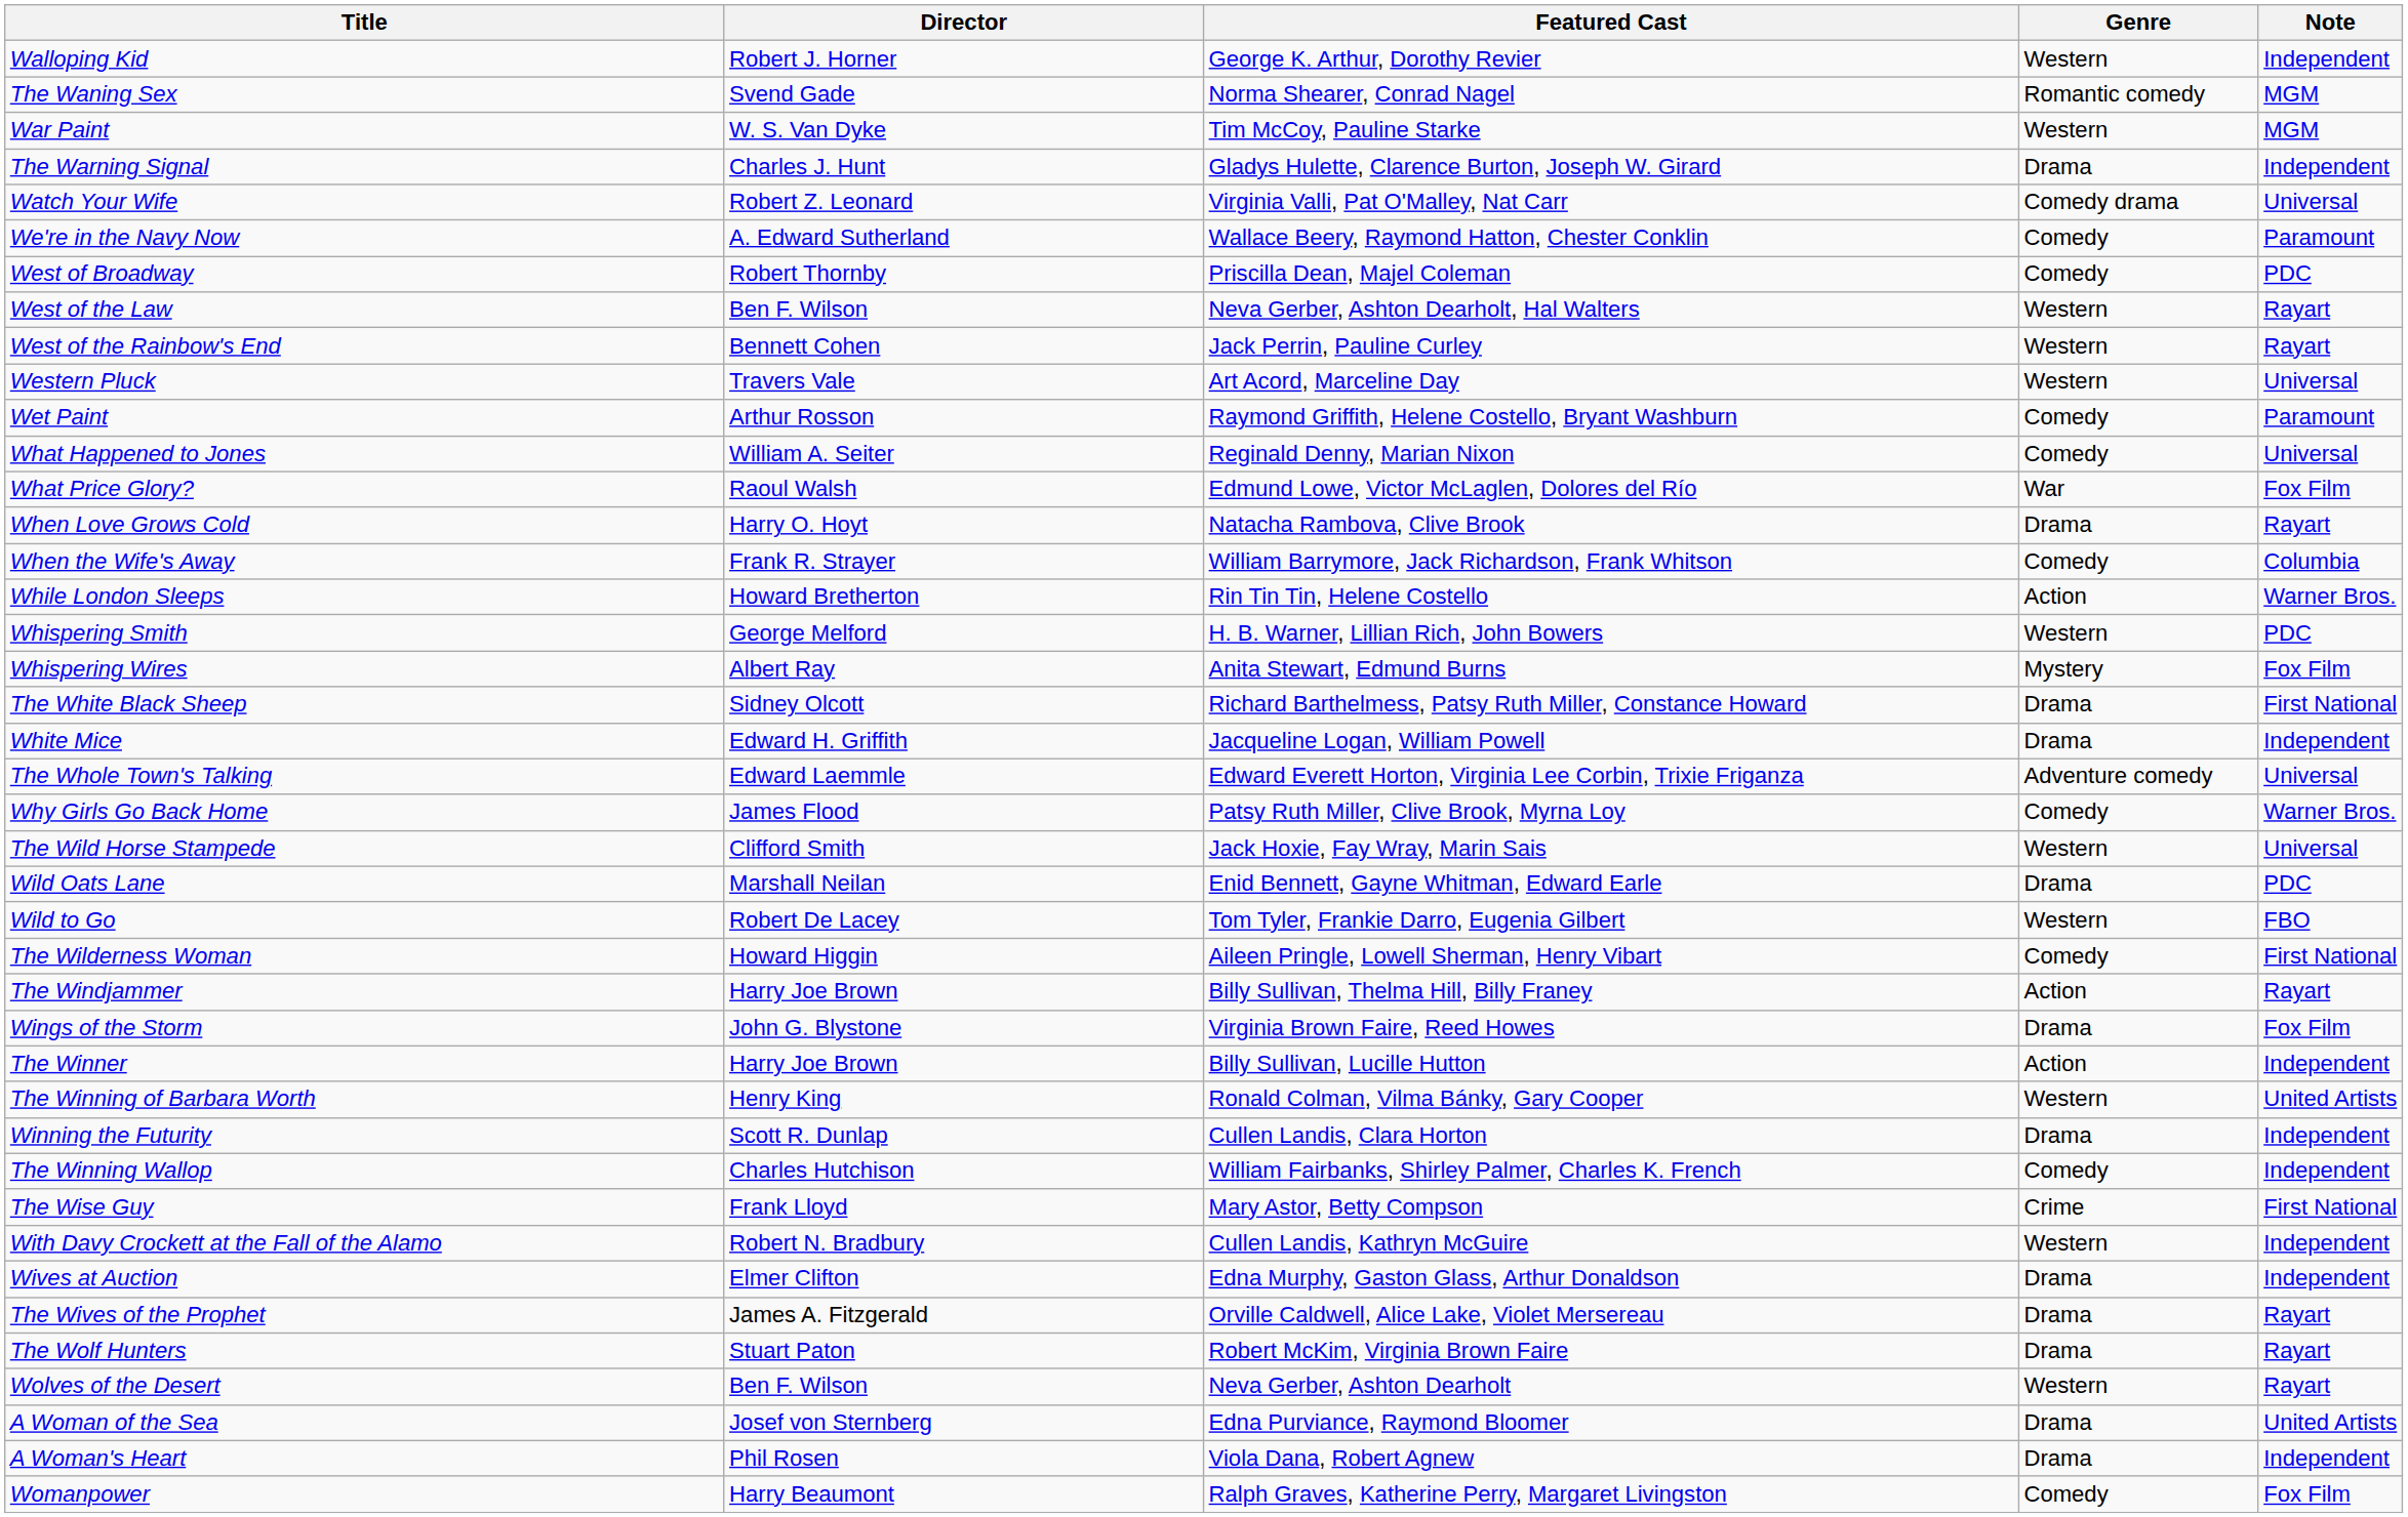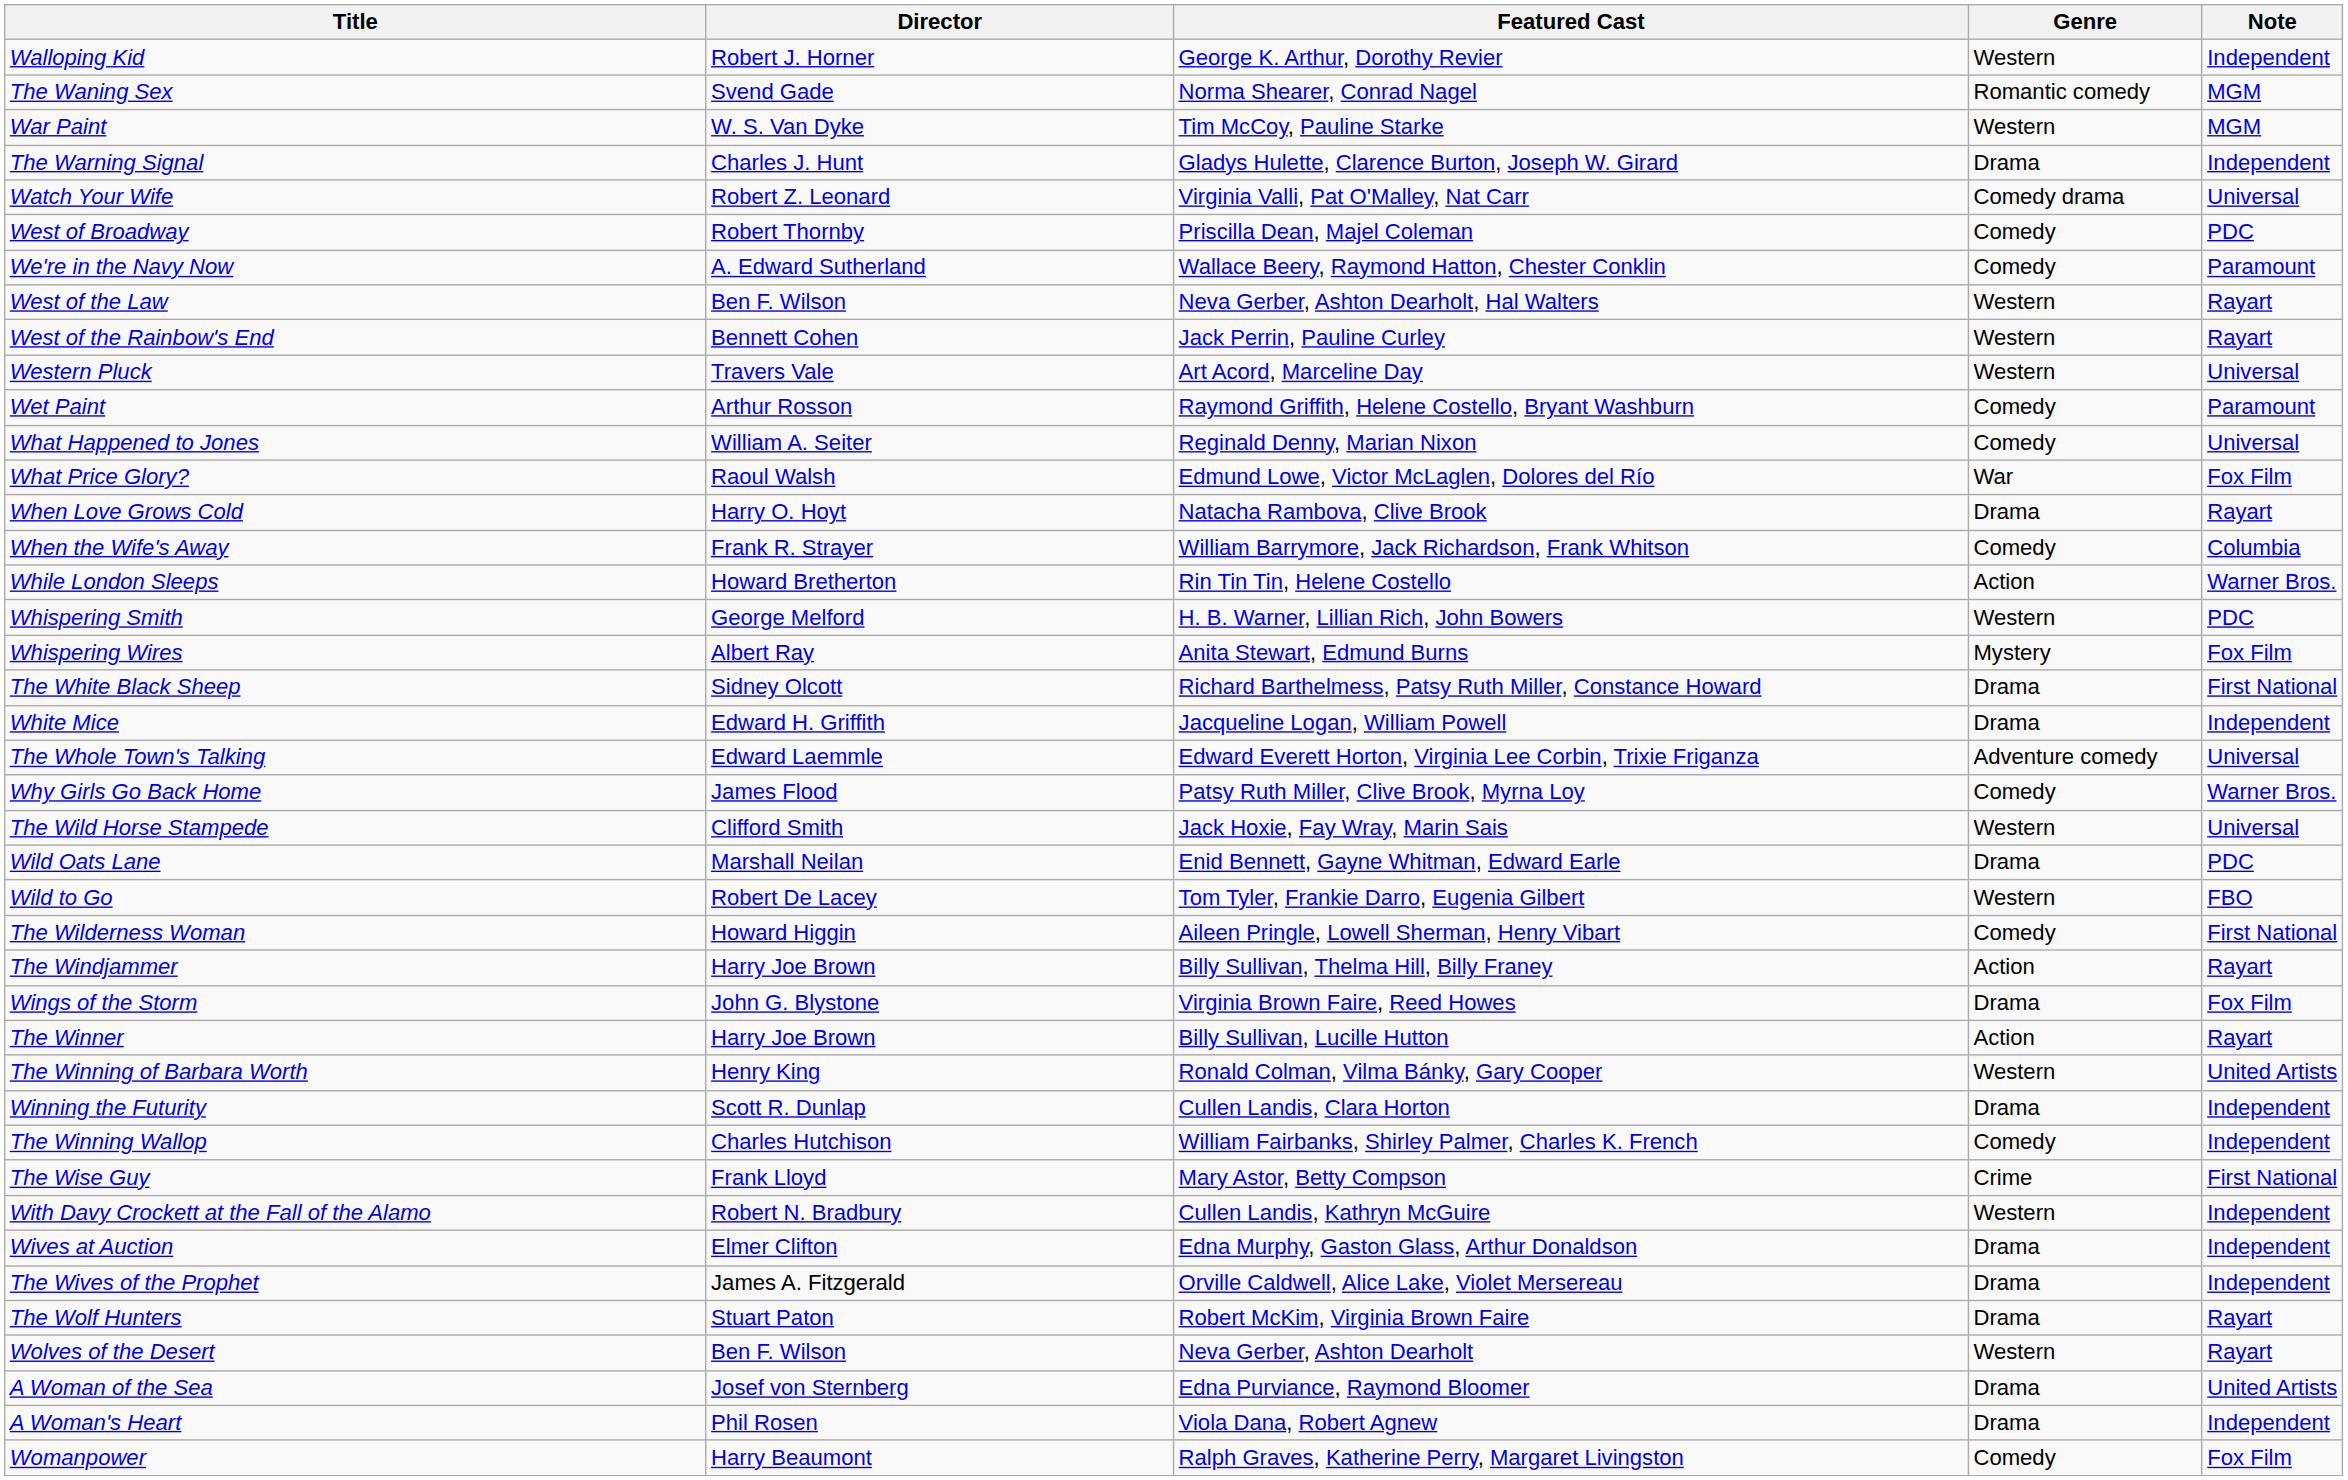 <table class="wikitable">
 <tr>
 <th style="width:30%;">Title</th>
 <th style="width:20%;">Director</th>
 <th style="width:34%;">Featured Cast</th>
 <th style="width:10%;">Genre</th>
 <th style="width:10%;">Note</th>
 </tr>
 <tr>
 <td><em><a href='#'>Walloping Kid</a></em></td>
 <td><a href='#'>Robert J. Horner</a></td>
 <td><a href='#'>George K. Arthur</a>, <a href='#'>Dorothy Revier</a></td>
 <td>Western</td>
 <td><a href='#'>Independent</a></td>
 </tr>
 <tr>
 <td><em><a href='#'>The Waning Sex</a></em></td>
 <td><a href='#'>Svend Gade</a></td>
 <td><a href='#'>Norma Shearer</a>, <a href='#'>Conrad Nagel</a></td>
 <td>Romantic comedy</td>
 <td><a href='#'>MGM</a></td>
 </tr>
 <tr>
 <td><em><a href='#'>War Paint</a></em></td>
 <td><a href='#'>W. S. Van Dyke</a></td>
 <td><a href='#'>Tim McCoy</a>, <a href='#'>Pauline Starke</a></td>
 <td>Western</td>
 <td><a href='#'>MGM</a></td>
 </tr>
 <tr>
 <td><em><a href='#'>The Warning Signal</a></em></td>
 <td><a href='#'>Charles J. Hunt</a></td>
 <td><a href='#'>Gladys Hulette</a>, <a href='#'>Clarence Burton</a>, <a href='#'>Joseph W. Girard</a></td>
 <td>Drama</td>
 <td><a href='#'>Independent</a></td>
 </tr>
 <tr>
 <td><em><a href='#'>Watch Your Wife</a></em></td>
 <td><a href='#'>Robert Z. Leonard</a></td>
 <td><a href='#'>Virginia Valli</a>, <a href='#'>Pat O'Malley</a>, <a href='#'>Nat Carr</a></td>
 <td>Comedy drama</td>
 <td><a href='#'>Universal</a></td>
 </tr>
 <tr>
+<td><em><a href='#'>West of Broadway</a></em></td>
+<td><a href='#'>Robert Thornby</a></td>
+<td><a href='#'>Priscilla Dean</a>, <a href='#'>Majel Coleman</a></td>
+<td>Comedy</td>
+<td><a href='#'>PDC</a></td>
+</tr>
+<tr>
 <td><em><a href='#'>We're in the Navy Now</a></em></td>
 <td><a href='#'>A. Edward Sutherland</a></td>
 <td><a href='#'>Wallace Beery</a>, <a href='#'>Raymond Hatton</a>, <a href='#'>Chester Conklin</a></td>
 <td>Comedy</td>
 <td><a href='#'>Paramount</a></td>
-</tr>
-<tr>
-<td><em><a href='#'>West of Broadway</a></em></td>
-<td><a href='#'>Robert Thornby</a></td>
-<td><a href='#'>Priscilla Dean</a>, <a href='#'>Majel Coleman</a></td>
-<td>Comedy</td>
-<td><a href='#'>PDC</a></td>
 </tr>
 <tr>
 <td><em><a href='#'>West of the Law</a></em></td>
 <td><a href='#'>Ben F. Wilson</a></td>
 <td><a href='#'>Neva Gerber</a>, <a href='#'>Ashton Dearholt</a>, <a href='#'>Hal Walters</a></td>
 <td>Western</td>
 <td><a href='#'>Rayart</a></td>
 </tr>
 <tr>
 <td><em><a href='#'>West of the Rainbow's End</a></em></td>
 <td><a href='#'>Bennett Cohen</a></td>
 <td><a href='#'>Jack Perrin</a>, <a href='#'>Pauline Curley</a></td>
 <td>Western</td>
 <td><a href='#'>Rayart</a></td>
 </tr>
 <tr>
 <td><em><a href='#'>Western Pluck</a></em></td>
 <td><a href='#'>Travers Vale</a></td>
 <td><a href='#'>Art Acord</a>, <a href='#'>Marceline Day</a></td>
 <td>Western</td>
 <td><a href='#'>Universal</a></td>
 </tr>
 <tr>
 <td><em><a href='#'>Wet Paint</a></em></td>
 <td><a href='#'>Arthur Rosson</a></td>
 <td><a href='#'>Raymond Griffith</a>, <a href='#'>Helene Costello</a>, <a href='#'>Bryant Washburn</a></td>
 <td>Comedy</td>
 <td><a href='#'>Paramount</a></td>
 </tr>
 <tr>
 <td><em><a href='#'>What Happened to Jones</a></em></td>
 <td><a href='#'>William A. Seiter</a></td>
 <td><a href='#'>Reginald Denny</a>, <a href='#'>Marian Nixon</a></td>
 <td>Comedy</td>
 <td><a href='#'>Universal</a></td>
 </tr>
 <tr>
 <td><em><a href='#'>What Price Glory?</a></em></td>
 <td><a href='#'>Raoul Walsh</a></td>
 <td><a href='#'>Edmund Lowe</a>, <a href='#'>Victor McLaglen</a>, <a href='#'>Dolores del Río</a></td>
 <td>War</td>
 <td><a href='#'>Fox Film</a></td>
 </tr>
 <tr>
 <td><em><a href='#'>When Love Grows Cold</a></em></td>
 <td><a href='#'>Harry O. Hoyt</a></td>
 <td><a href='#'>Natacha Rambova</a>, <a href='#'>Clive Brook</a></td>
 <td>Drama</td>
 <td><a href='#'>Rayart</a></td>
 </tr>
 <tr>
 <td><em><a href='#'>When the Wife's Away</a></em></td>
 <td><a href='#'>Frank R. Strayer</a></td>
 <td><a href='#'>William Barrymore</a>, <a href='#'>Jack Richardson</a>, <a href='#'>Frank Whitson</a></td>
 <td>Comedy</td>
 <td><a href='#'>Columbia</a></td>
 </tr>
 <tr>
 <td><em><a href='#'>While London Sleeps</a></em></td>
 <td><a href='#'>Howard Bretherton</a></td>
 <td><a href='#'>Rin Tin Tin</a>, <a href='#'>Helene Costello</a></td>
 <td>Action</td>
 <td><a href='#'>Warner Bros.</a></td>
 </tr>
 <tr>
 <td><em><a href='#'>Whispering Smith</a></em></td>
 <td><a href='#'>George Melford</a></td>
 <td><a href='#'>H. B. Warner</a>, <a href='#'>Lillian Rich</a>, <a href='#'>John Bowers</a></td>
 <td>Western</td>
 <td><a href='#'>PDC</a></td>
 </tr>
 <tr>
 <td><em><a href='#'>Whispering Wires</a></em></td>
 <td><a href='#'>Albert Ray</a></td>
 <td><a href='#'>Anita Stewart</a>, <a href='#'>Edmund Burns</a></td>
 <td>Mystery</td>
 <td><a href='#'>Fox Film</a></td>
 </tr>
 <tr>
 <td><em><a href='#'>The White Black Sheep</a></em></td>
 <td><a href='#'>Sidney Olcott</a></td>
 <td><a href='#'>Richard Barthelmess</a>, <a href='#'>Patsy Ruth Miller</a>, <a href='#'>Constance Howard</a></td>
 <td>Drama</td>
 <td><a href='#'>First National</a></td>
 </tr>
 <tr>
 <td><em><a href='#'>White Mice</a></em></td>
 <td><a href='#'>Edward H. Griffith</a></td>
 <td><a href='#'>Jacqueline Logan</a>, <a href='#'>William Powell</a></td>
 <td>Drama</td>
 <td><a href='#'>Independent</a></td>
 </tr>
 <tr>
 <td><em><a href='#'>The Whole Town's Talking</a></em></td>
 <td><a href='#'>Edward Laemmle</a></td>
 <td><a href='#'>Edward Everett Horton</a>, <a href='#'>Virginia Lee Corbin</a>, <a href='#'>Trixie Friganza</a></td>
 <td>Adventure comedy</td>
 <td><a href='#'>Universal</a></td>
 </tr>
 <tr>
 <td><em><a href='#'>Why Girls Go Back Home</a></em></td>
 <td><a href='#'>James Flood</a></td>
 <td><a href='#'>Patsy Ruth Miller</a>, <a href='#'>Clive Brook</a>, <a href='#'>Myrna Loy</a></td>
 <td>Comedy</td>
 <td><a href='#'>Warner Bros.</a></td>
 </tr>
 <tr>
 <td><em><a href='#'>The Wild Horse Stampede</a></em></td>
 <td><a href='#'>Clifford Smith</a></td>
 <td><a href='#'>Jack Hoxie</a>, <a href='#'>Fay Wray</a>, <a href='#'>Marin Sais</a></td>
 <td>Western</td>
 <td><a href='#'>Universal</a></td>
 </tr>
 <tr>
 <td><em><a href='#'>Wild Oats Lane</a></em></td>
 <td><a href='#'>Marshall Neilan</a></td>
 <td><a href='#'>Enid Bennett</a>, <a href='#'>Gayne Whitman</a>, <a href='#'>Edward Earle</a></td>
 <td>Drama</td>
 <td><a href='#'>PDC</a></td>
 </tr>
 <tr>
 <td><em><a href='#'>Wild to Go</a></em></td>
 <td><a href='#'>Robert De Lacey</a></td>
 <td><a href='#'>Tom Tyler</a>, <a href='#'>Frankie Darro</a>, <a href='#'>Eugenia Gilbert</a></td>
 <td>Western</td>
 <td><a href='#'>FBO</a></td>
 </tr>
 <tr>
 <td><em><a href='#'>The Wilderness Woman</a></em></td>
 <td><a href='#'>Howard Higgin</a></td>
 <td><a href='#'>Aileen Pringle</a>, <a href='#'>Lowell Sherman</a>, <a href='#'>Henry Vibart</a></td>
 <td>Comedy</td>
 <td><a href='#'>First National</a></td>
 </tr>
 <tr>
 <td><em><a href='#'>The Windjammer</a></em></td>
 <td><a href='#'>Harry Joe Brown</a></td>
 <td><a href='#'>Billy Sullivan</a>, <a href='#'>Thelma Hill</a>, <a href='#'>Billy Franey</a></td>
 <td>Action</td>
 <td><a href='#'>Rayart</a></td>
 </tr>
 <tr>
 <td><em><a href='#'>Wings of the Storm</a></em></td>
 <td><a href='#'>John G. Blystone</a></td>
 <td><a href='#'>Virginia Brown Faire</a>, <a href='#'>Reed Howes</a></td>
 <td>Drama</td>
 <td><a href='#'>Fox Film</a></td>
 </tr>
 <tr>
 <td><em><a href='#'>The Winner</a></em></td>
 <td><a href='#'>Harry Joe Brown</a></td>
 <td><a href='#'>Billy Sullivan</a>, <a href='#'>Lucille Hutton</a></td>
 <td>Action</td>
-<td><a href='#'>Independent</a></td>
+<td><a href='#'>Rayart</a></td>
 </tr>
 <tr>
 <td><em><a href='#'>The Winning of Barbara Worth</a></em></td>
 <td><a href='#'>Henry King</a></td>
 <td><a href='#'>Ronald Colman</a>, <a href='#'>Vilma Bánky</a>, <a href='#'>Gary Cooper</a></td>
 <td>Western</td>
 <td><a href='#'>United Artists</a></td>
 </tr>
 <tr>
 <td><em><a href='#'>Winning the Futurity</a></em></td>
 <td><a href='#'>Scott R. Dunlap</a></td>
 <td><a href='#'>Cullen Landis</a>, <a href='#'>Clara Horton</a></td>
 <td>Drama</td>
 <td><a href='#'>Independent</a></td>
 </tr>
 <tr>
 <td><em><a href='#'>The Winning Wallop</a></em></td>
 <td><a href='#'>Charles Hutchison</a></td>
 <td><a href='#'>William Fairbanks</a>, <a href='#'>Shirley Palmer</a>, <a href='#'>Charles K. French</a></td>
 <td>Comedy</td>
 <td><a href='#'>Independent</a></td>
 </tr>
 <tr>
 <td><em><a href='#'>The Wise Guy</a></em></td>
 <td><a href='#'>Frank Lloyd</a></td>
 <td><a href='#'>Mary Astor</a>, <a href='#'>Betty Compson</a></td>
 <td>Crime</td>
 <td><a href='#'>First National</a></td>
 </tr>
 <tr>
 <td><em><a href='#'>With Davy Crockett at the Fall of the Alamo</a></em></td>
 <td><a href='#'>Robert N. Bradbury</a></td>
 <td><a href='#'>Cullen Landis</a>, <a href='#'>Kathryn McGuire</a></td>
 <td>Western</td>
 <td><a href='#'>Independent</a></td>
 </tr>
 <tr>
 <td><em><a href='#'>Wives at Auction</a></em></td>
 <td><a href='#'>Elmer Clifton</a></td>
 <td><a href='#'>Edna Murphy</a>, <a href='#'>Gaston Glass</a>, <a href='#'>Arthur Donaldson</a></td>
 <td>Drama</td>
 <td><a href='#'>Independent</a></td>
 </tr>
 <tr>
 <td><em><a href='#'>The Wives of the Prophet</a></em></td>
 <td>James A. Fitzgerald</td>
 <td><a href='#'>Orville Caldwell</a>, <a href='#'>Alice Lake</a>, <a href='#'>Violet Mersereau</a></td>
 <td>Drama</td>
-<td><a href='#'>Rayart</a></td>
+<td><a href='#'>Independent</a></td>
 </tr>
 <tr>
 <td><em><a href='#'>The Wolf Hunters</a></em></td>
 <td><a href='#'>Stuart Paton</a></td>
 <td><a href='#'>Robert McKim</a>, <a href='#'>Virginia Brown Faire</a></td>
 <td>Drama</td>
 <td><a href='#'>Rayart</a></td>
 </tr>
 <tr>
 <td><em><a href='#'>Wolves of the Desert</a></em></td>
 <td><a href='#'>Ben F. Wilson</a></td>
 <td><a href='#'>Neva Gerber</a>, <a href='#'>Ashton Dearholt</a></td>
 <td>Western</td>
 <td><a href='#'>Rayart</a></td>
 </tr>
 <tr>
 <td><em><a href='#'>A Woman of the Sea</a></em></td>
 <td><a href='#'>Josef von Sternberg</a></td>
 <td><a href='#'>Edna Purviance</a>, <a href='#'>Raymond Bloomer</a></td>
 <td>Drama</td>
 <td><a href='#'>United Artists</a></td>
 </tr>
 <tr>
 <td><em><a href='#'>A Woman's Heart</a></em></td>
 <td><a href='#'>Phil Rosen</a></td>
 <td><a href='#'>Viola Dana</a>, <a href='#'>Robert Agnew</a></td>
 <td>Drama</td>
 <td><a href='#'>Independent</a></td>
 </tr>
 <tr>
 <td><em><a href='#'>Womanpower</a></em></td>
 <td><a href='#'>Harry Beaumont</a></td>
 <td><a href='#'>Ralph Graves</a>, <a href='#'>Katherine Perry</a>, <a href='#'>Margaret Livingston</a></td>
 <td>Comedy</td>
 <td><a href='#'>Fox Film</a></td>
 </tr>
 <tr>
 </tr>
 </table>
